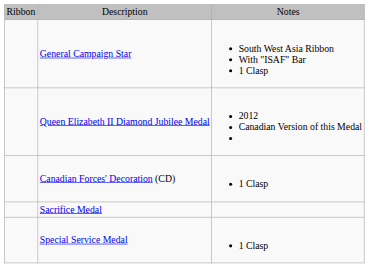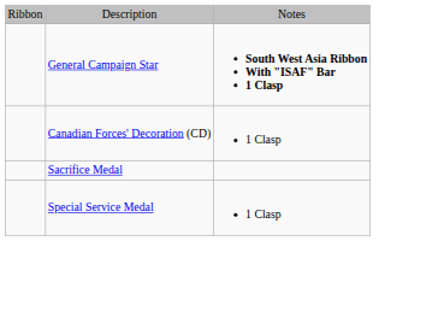 <table class="wikitable">
 <tr style="background:silver; text-align:center;">
 <td>Ribbon</td>
 <td>Description</td>
 <td>Notes</td>
 </tr>
 <tr>
 <td></td>
 <td><a href='#'>General Campaign Star</a></td>
-<td><br><ul><li>South West Asia Ribbon</li><li>With "ISAF" Bar</li><li>1 Clasp</li></ul></td>
-</tr>
-<tr>
-<td></td>
-<td><a href='#'>Queen Elizabeth II Diamond Jubilee Medal</a></td>
-<td><br><ul><li>2012</li><li>Canadian Version of this Medal</li><li></li></ul></td>
+<td><strong><br><ul><li>South West Asia Ribbon</li><li>With "ISAF" Bar</li><li>1 Clasp</li></ul></strong></td>
 </tr>
 <tr>
 <td></td>
 <td><a href='#'>Canadian Forces' Decoration</a> (CD)</td>
 <td><br><ul><li>1 Clasp</li></ul></td>
 </tr>
 <tr>
 <td></td>
 <td><a href='#'>Sacrifice Medal</a></td>
 <td></td>
 </tr>
 <tr>
 <td></td>
 <td><a href='#'>Special Service Medal</a></td>
 <td><br><ul><li>1 Clasp</li></ul></td>
 </tr>
 </table>
